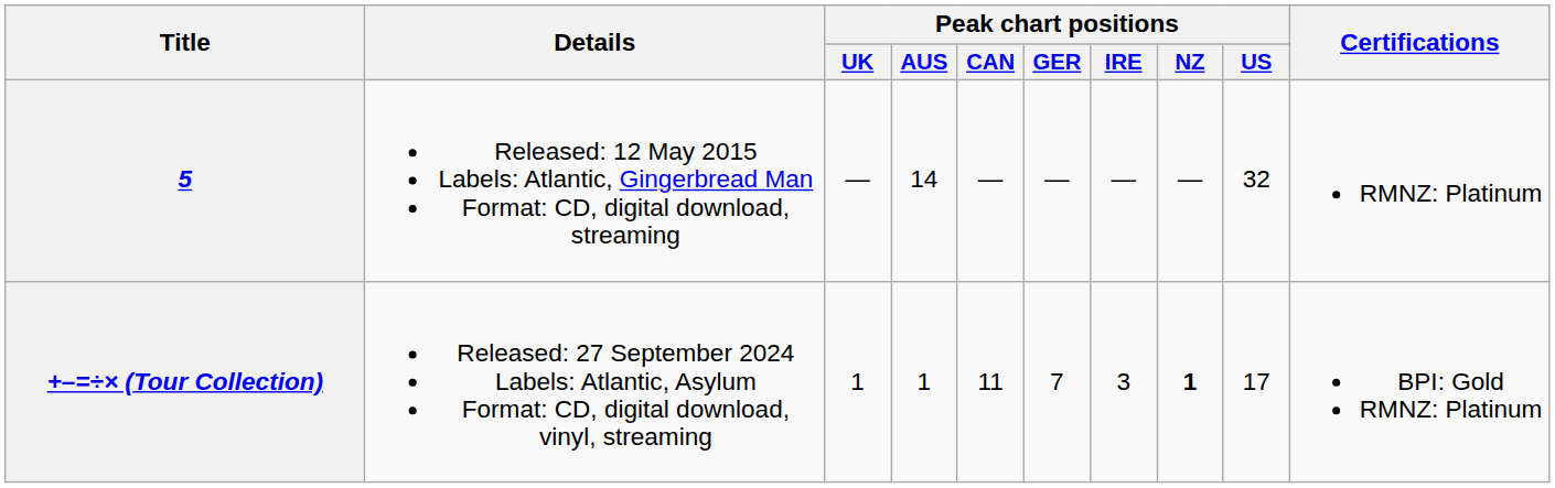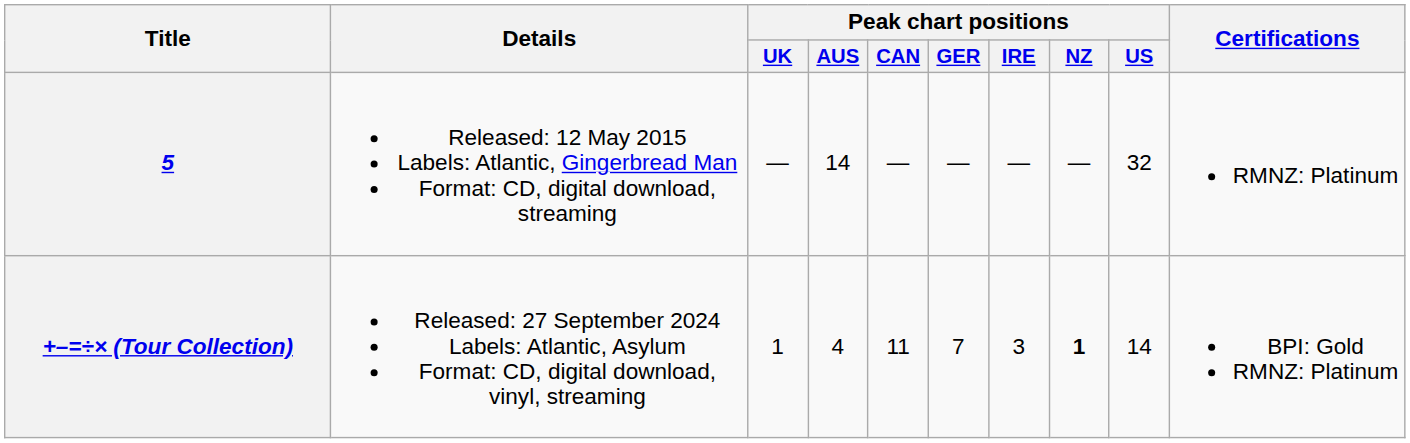 <table class="wikitable plainrowheaders" style="text-align:center;">
 <tr>
 <th scope="col" rowspan="2" style="width:14em;">Title</th>
 <th scope="col" rowspan="2" style="width:18em;">Details</th>
 <th scope="col" colspan="7">Peak chart positions</th>
 <th scope="col" rowspan="2" style="width:10em;"><a href='#'>Certifications</a></th>
 </tr>
 <tr>
 <th scope="col" style="width:2.5em;font-size:90%;"><a href='#'>UK</a><br></th>
 <th scope="col" style="width:2.5em;font-size:90%;"><a href='#'>AUS</a><br></th>
 <th scope="col" style="width:2.5em;font-size:90%;"><a href='#'>CAN</a><br></th>
 <th scope="col" style="width:2.5em;font-size:90%;"><a href='#'>GER</a><br></th>
 <th scope="col" style="width:2.5em;font-size:90%;"><a href='#'>IRE</a><br></th>
 <th scope="col" style="width:2.5em;font-size:90%;"><a href='#'>NZ</a><br></th>
 <th scope="col" style="width:2.5em;font-size:90%;"><a href='#'>US</a><br></th>
 </tr>
 <tr>
 <th scope="row"><em><a href='#'>5</a></em></th>
 <td><br><ul><li>Released: 12 May 2015</li><li>Labels: Atlantic, <a href='#'>Gingerbread Man</a></li><li>Format: CD, digital download, streaming</li></ul></td>
 <td>—</td>
 <td>14</td>
 <td>—</td>
 <td>—</td>
 <td>—</td>
 <td>—</td>
 <td>32</td>
 <td><br><ul><li>RMNZ: Platinum</li></ul></td>
 </tr>
 <tr>
 <th scope="row"><em><a href='#'>+–=÷× (Tour Collection)</a></em></th>
 <td><br><ul><li>Released: 27 September 2024</li><li>Labels: Atlantic, Asylum</li><li>Format: CD, digital download, vinyl, streaming</li></ul></td>
 <td>1</td>
-<td>1</td>
+<td>4</td>
 <td>11</td>
 <td>7</td>
 <td>3</td>
 <td><strong>1<br></strong></td>
-<td>17</td>
+<td>14</td>
 <td><br><ul><li>BPI: Gold</li><li>RMNZ: Platinum</li></ul></td>
 </tr>
 </table>
